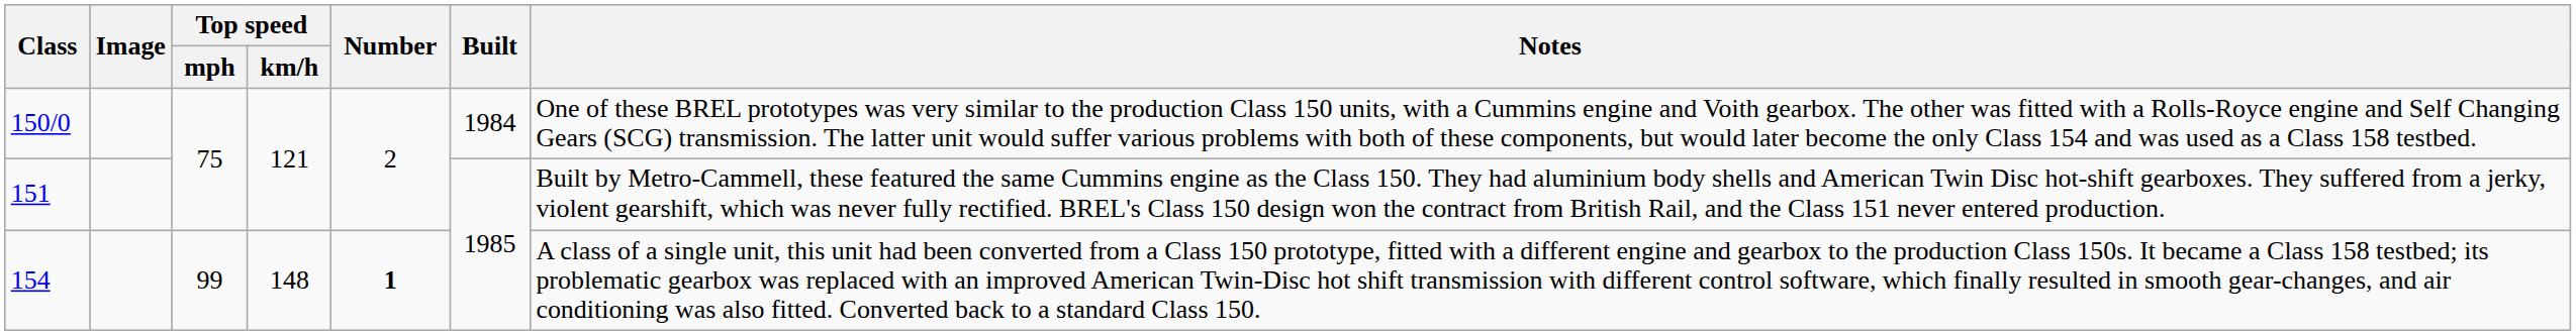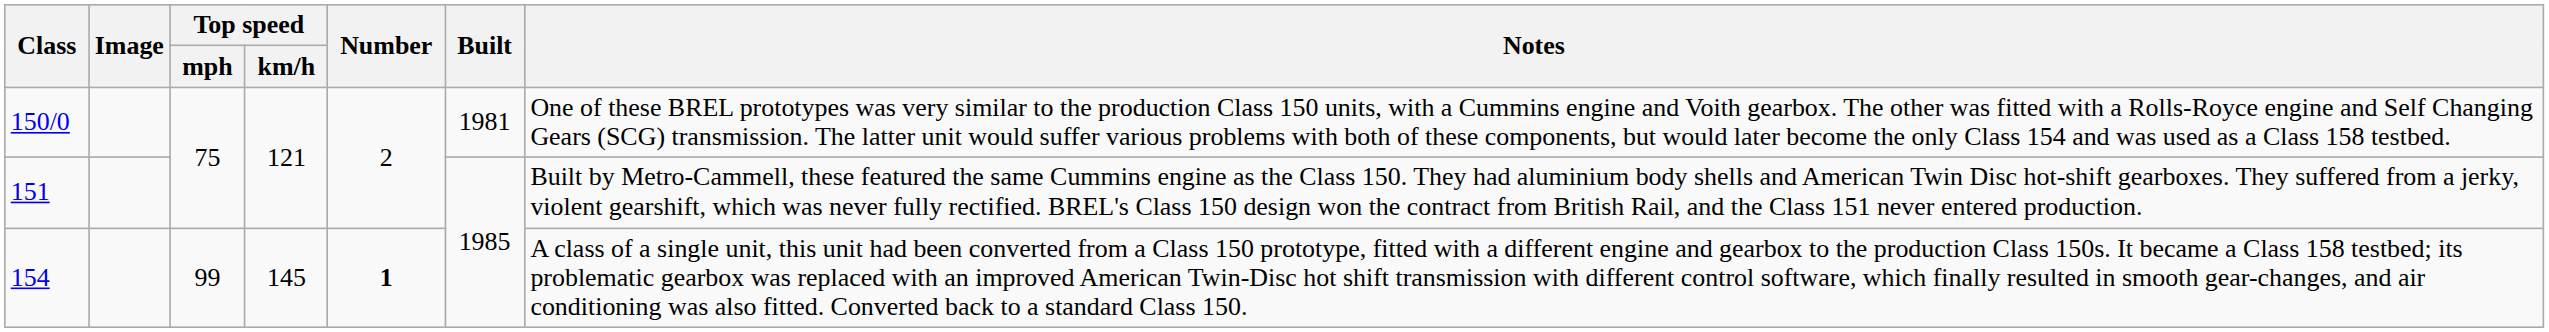 <table class="wikitable">
 <tr ---- bgcolor=#f9f9f9>
 <th rowspan="2"> Class </th>
 <th rowspan="2">Image</th>
 <th colspan="2"> Top speed </th>
 <th rowspan="2"> Number </th>
 <th rowspan="2"> Built </th>
 <th rowspan="2"> Notes </th>
 </tr>
 <tr ---- bgcolor=#f9f9f9>
 <th> mph </th>
 <th> km/h </th>
 </tr>
 <tr>
 <td><a href='#'>150/0</a></td>
 <td></td>
 <td align="center" rowspan="2">75</td>
 <td align="center" rowspan="2">121</td>
 <td align="center" rowspan="2">2</td>
-<td align=center>1984</td>
+<td align=center>1981</td>
 <td>One of these BREL prototypes was very similar to the production Class 150 units, with a Cummins engine and Voith gearbox. The other was fitted with a Rolls-Royce engine and Self Changing Gears (SCG) transmission. The latter unit would suffer various problems with both of these components, but would later become the only Class 154 and was used as a Class 158 testbed.</td>
 </tr>
 <tr>
 <td><a href='#'>151</a></td>
 <td></td>
 <td align="center" rowspan="2">1985</td>
 <td>Built by Metro-Cammell, these featured the same Cummins engine as the Class 150. They had aluminium body shells and American Twin Disc hot-shift gearboxes. They suffered from a jerky, violent gearshift, which was never fully rectified. BREL's Class 150 design won the contract from British Rail, and the Class 151 never entered production.</td>
 </tr>
 <tr>
 <td><a href='#'>154</a></td>
 <td></td>
 <td align=center>99</td>
-<td align=center>148</td>
+<td align=center>145</td>
 <td align=center><strong>1</strong></td>
 <td>A class of a single unit, this unit had been converted from a Class 150 prototype, fitted with a different engine and gearbox to the production Class 150s. It became a Class 158 testbed; its problematic gearbox was replaced with an improved American Twin-Disc hot shift transmission with different control software, which finally resulted in smooth gear-changes, and air conditioning was also fitted. Converted back to a standard Class 150.</td>
 </tr>
 </table>
